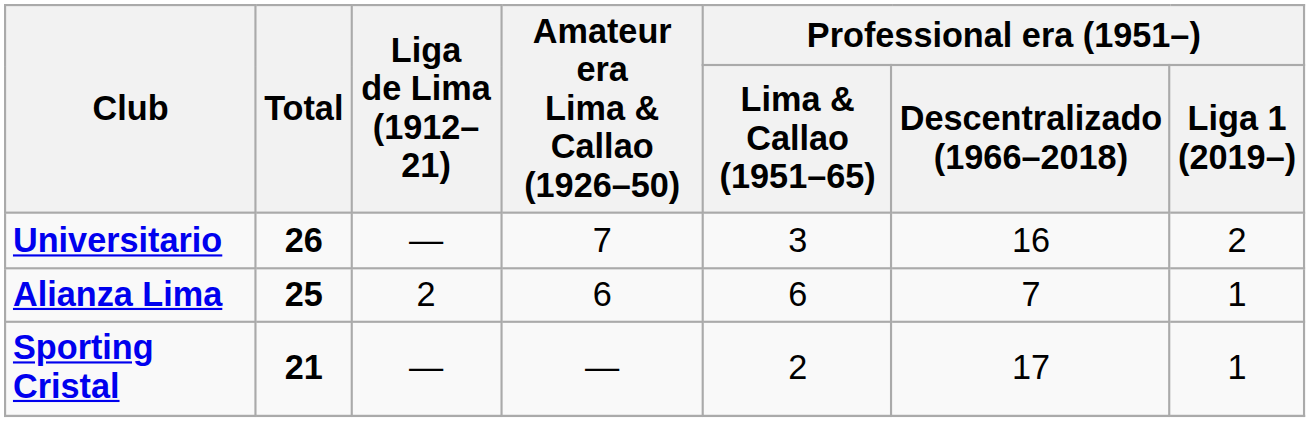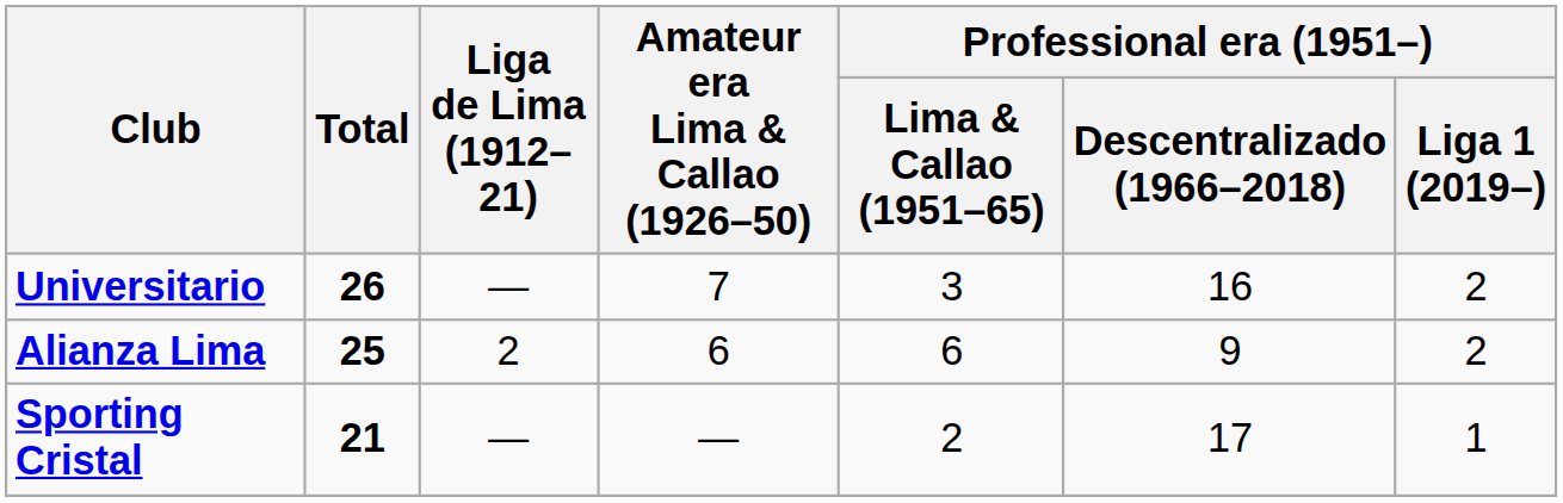 <table class="wikitable" style="text-align: center;" align=center>
 <tr>
 <th rowspan="2">Club</th>
 <th rowspan="2">Total</th>
 <th rowspan="2">Liga<br> de Lima<br> (1912–21)</th>
 <th rowspan="2">Amateur era<br>Lima & Callao<br> (1926–50)</th>
 <th colspan="4">Professional era (1951–)</th>
 </tr>
 <tr>
 <th>Lima & Callao<br>(1951–65)</th>
 <th>Descentralizado<br>(1966–2018)</th>
 <th>Liga 1<br>(2019–)</th>
 </tr>
 <tr>
 <td align=left><strong><a href='#'>Universitario</a></strong></td>
 <td><strong>26</strong></td>
 <td>—</td>
 <td>7</td>
 <td>3</td>
 <td>16</td>
 <td>2</td>
 </tr>
 <tr>
 <td align=left><strong><a href='#'>Alianza Lima</a></strong></td>
 <td><strong>25</strong></td>
 <td>2</td>
 <td>6</td>
 <td>6</td>
-<td>7</td>
-<td>1</td>
+<td>9</td>
+<td>2</td>
 </tr>
 <tr>
 <td align=left><strong><a href='#'>Sporting Cristal</a></strong></td>
 <td><strong>21</strong></td>
 <td>—</td>
 <td>—</td>
 <td>2</td>
 <td>17</td>
 <td>1</td>
 </tr>
 <tr>
 </tr>
 </table>
